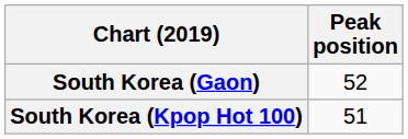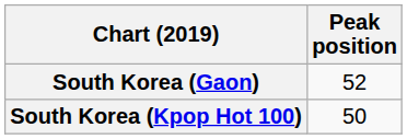 <table class="wikitable sortable plainrowheaders" style="text-align:center">
 <tr>
 <th scope="col">Chart (2019)</th>
 <th scope="col">Peak<br>position</th>
 </tr>
 <tr>
 <th scope="row">South Korea (<a href='#'>Gaon</a>)</th>
 <td>52</td>
 </tr>
 <tr>
 <th scope="row">South Korea (<a href='#'>Kpop Hot 100</a>)</th>
-<td>51</td>
+<td>50</td>
 </tr>
 </table>
